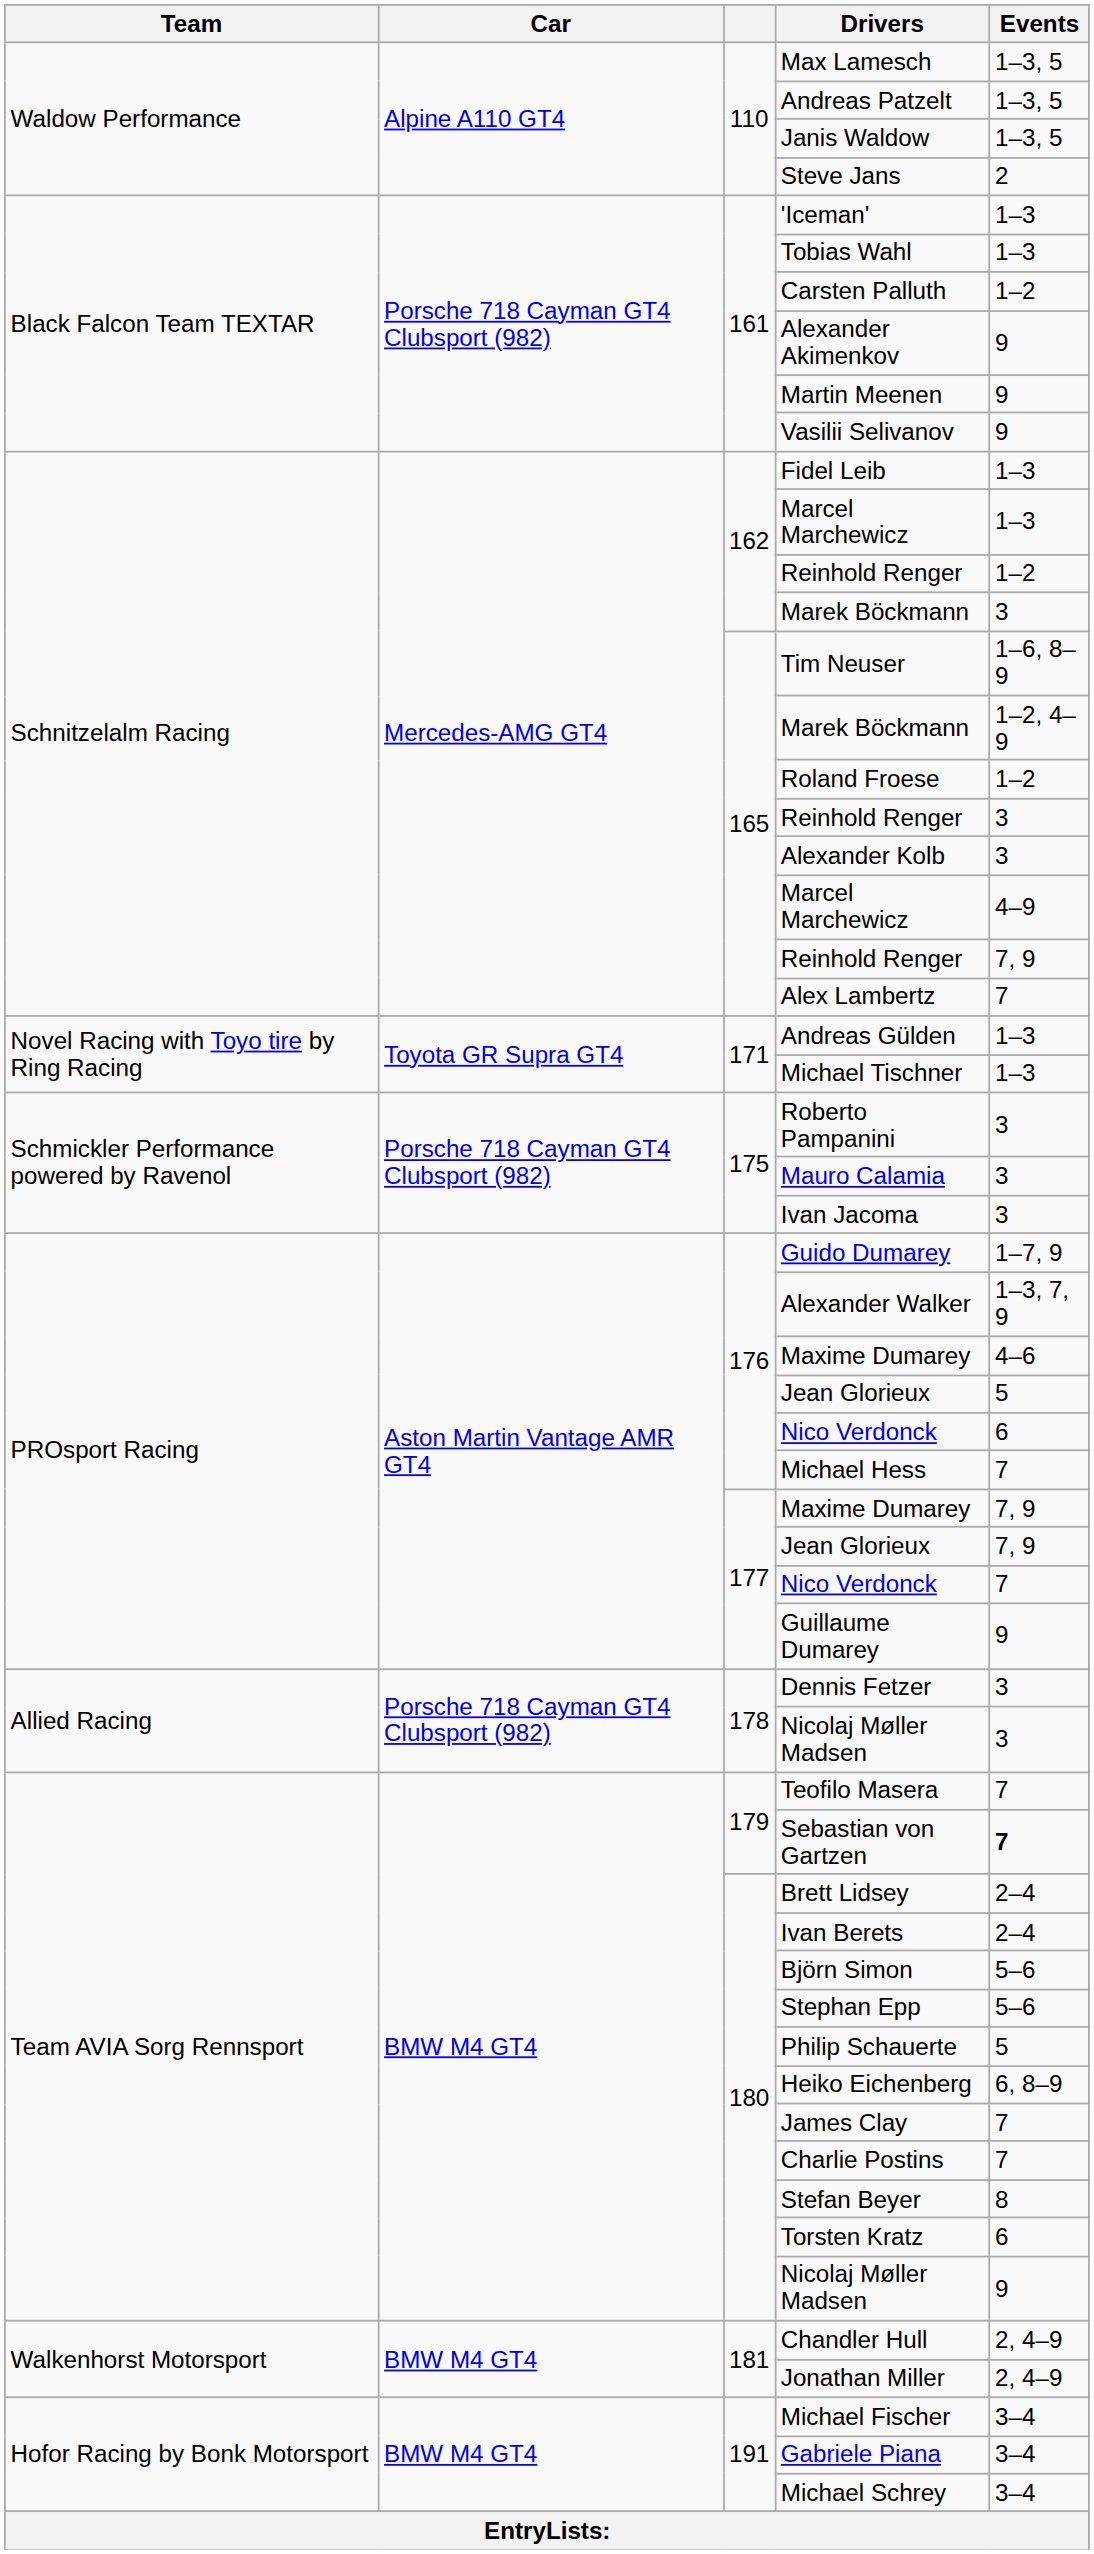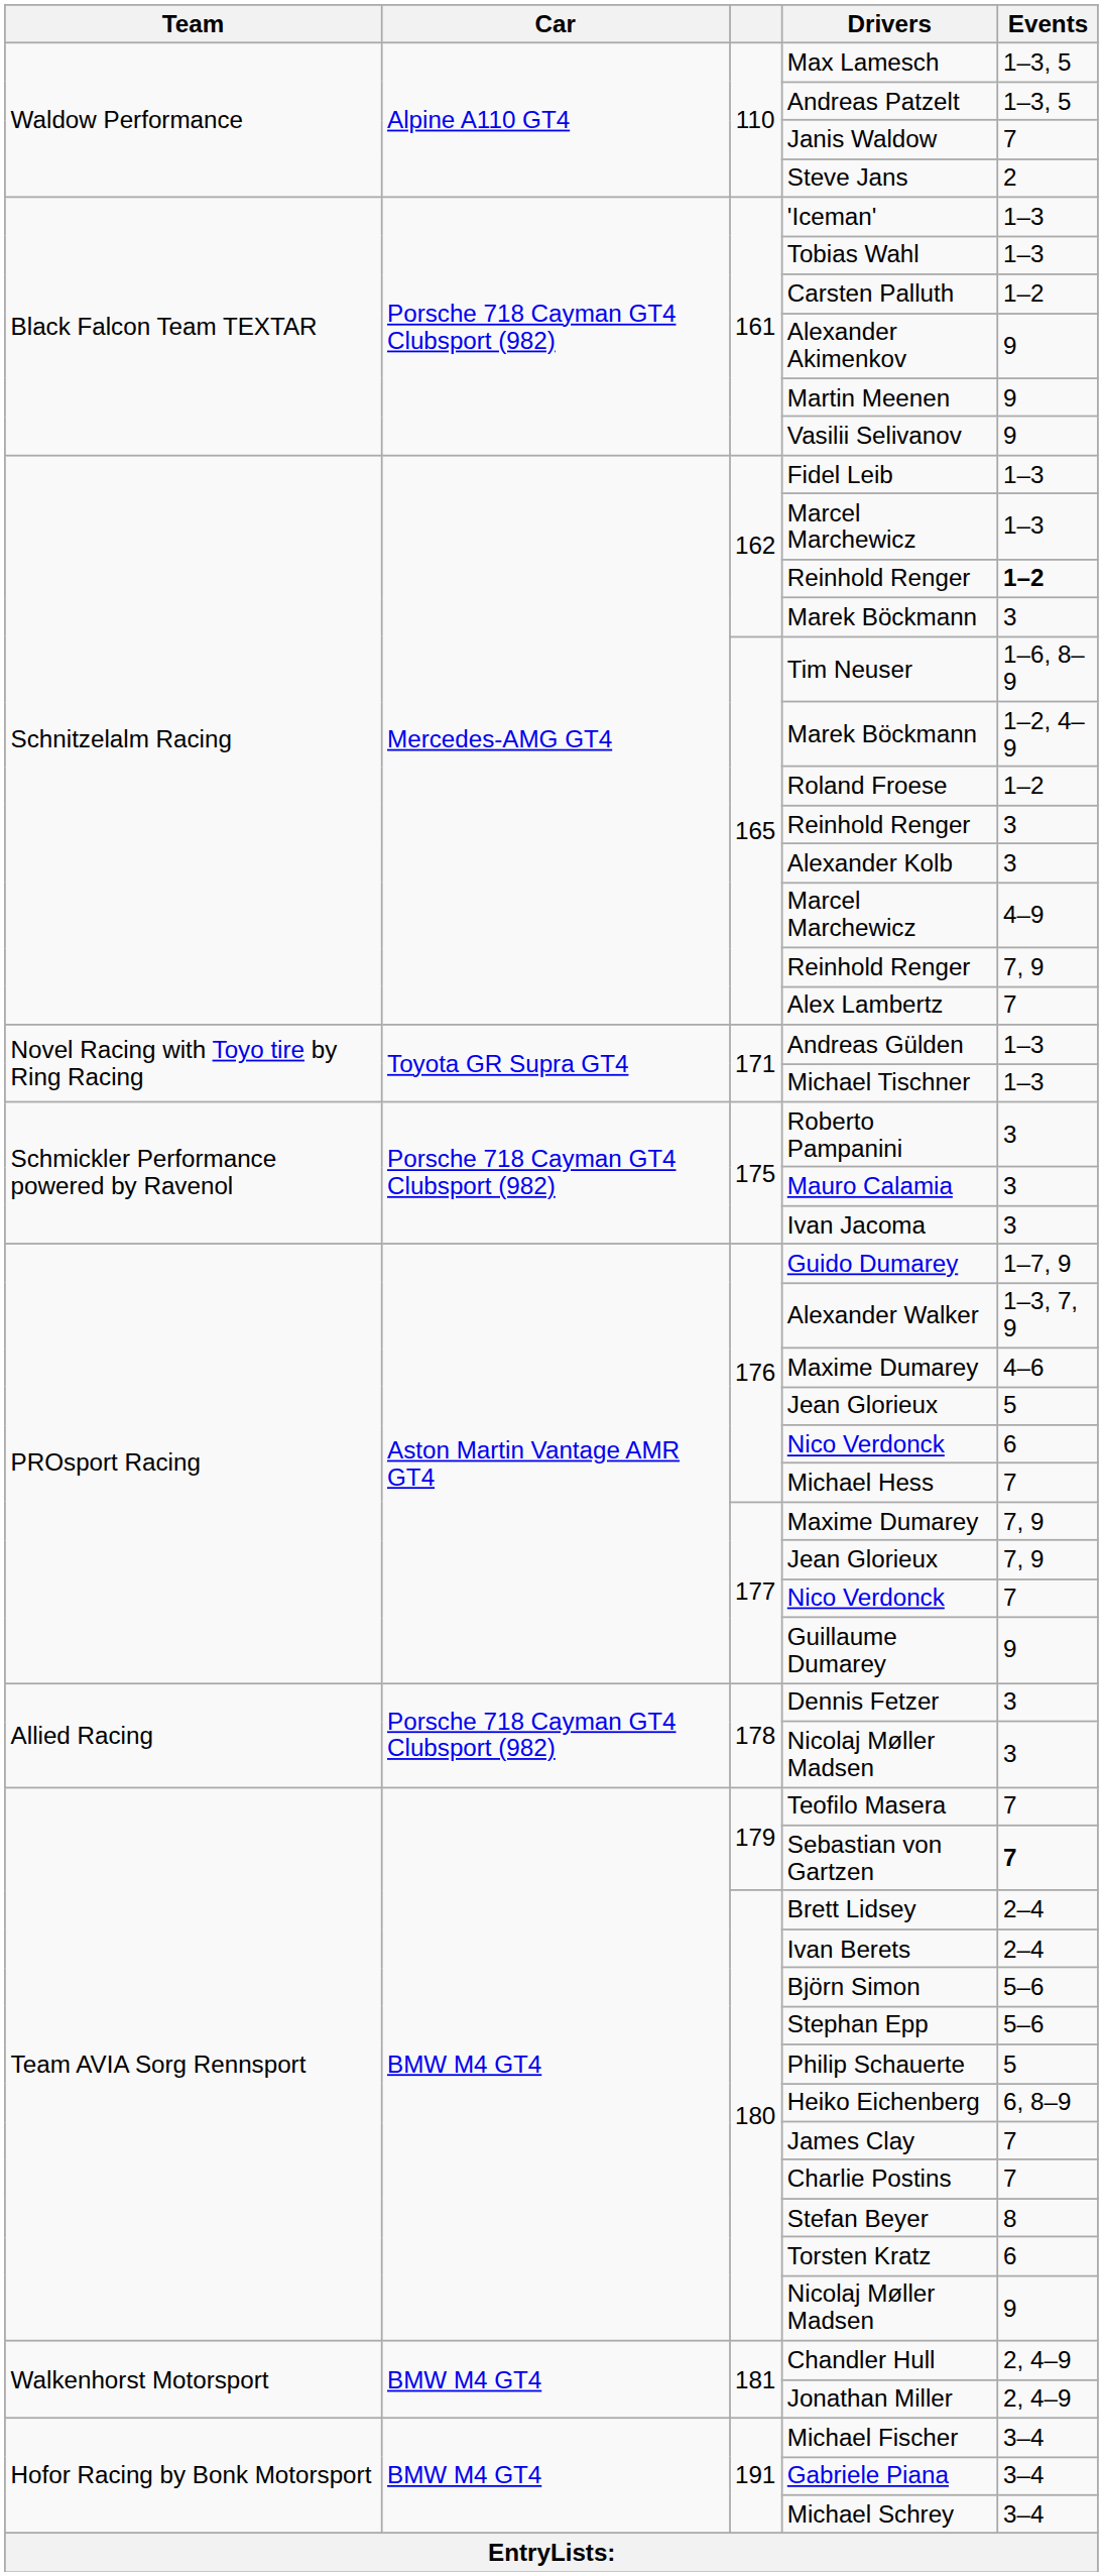 <table class="wikitable" style="font-size: 85%;">
 <tr>
 <th>Team</th>
 <th>Car</th>
 <th></th>
 <th>Drivers</th>
 <th>Events</th>
 </tr>
 <tr>
 <td rowspan="4"> Waldow Performance</td>
 <td rowspan="4"><a href='#'>Alpine A110 GT4</a></td>
 <td style="text-align:center" rowspan="4">110</td>
 <td> Max Lamesch</td>
 <td>1–3, 5</td>
 </tr>
 <tr>
 <td> Andreas Patzelt</td>
 <td>1–3, 5</td>
 </tr>
 <tr>
 <td> Janis Waldow</td>
-<td>1–3, 5</td>
+<td>7</td>
 </tr>
 <tr>
 <td> Steve Jans</td>
 <td>2</td>
 </tr>
 <tr>
 <td rowspan="6"> Black Falcon Team TEXTAR</td>
 <td rowspan="6"><a href='#'>Porsche 718 Cayman GT4 Clubsport (982)</a></td>
 <td rowspan="6" algin=center>161</td>
 <td> 'Iceman'</td>
 <td>1–3</td>
 </tr>
 <tr>
 <td> Tobias Wahl</td>
 <td>1–3</td>
 </tr>
 <tr>
 <td> Carsten Palluth</td>
 <td>1–2</td>
 </tr>
 <tr>
 <td> Alexander Akimenkov</td>
 <td>9</td>
 </tr>
 <tr>
 <td> Martin Meenen</td>
 <td>9</td>
 </tr>
 <tr>
 <td> Vasilii Selivanov</td>
 <td>9</td>
 </tr>
 <tr>
 <td rowspan="12"> Schnitzelalm Racing</td>
 <td rowspan="12"><a href='#'>Mercedes-AMG GT4</a></td>
 <td rowspan="4" style="text-align:center">162</td>
 <td> Fidel Leib</td>
 <td>1–3</td>
 </tr>
 <tr>
 <td> Marcel Marchewicz</td>
 <td>1–3</td>
 </tr>
 <tr>
 <td> Reinhold Renger</td>
-<td>1–2</td>
+<td><strong>1–2</strong></td>
 </tr>
 <tr>
 <td> Marek Böckmann</td>
 <td>3</td>
 </tr>
 <tr>
 <td rowspan="8" style="text-align:center">165</td>
 <td> Tim Neuser</td>
 <td>1–6, 8–9</td>
 </tr>
 <tr>
 <td> Marek Böckmann</td>
 <td>1–2, 4–9</td>
 </tr>
 <tr>
 <td> Roland Froese</td>
 <td>1–2</td>
 </tr>
 <tr>
 <td> Reinhold Renger</td>
 <td>3</td>
 </tr>
 <tr>
 <td> Alexander Kolb</td>
 <td>3</td>
 </tr>
 <tr>
 <td> Marcel Marchewicz</td>
 <td>4–9</td>
 </tr>
 <tr>
 <td> Reinhold Renger</td>
 <td>7, 9</td>
 </tr>
 <tr>
 <td> Alex Lambertz</td>
 <td>7</td>
 </tr>
 <tr>
 <td rowspan="2"> Novel Racing with <a href='#'>Toyo tire</a> by Ring Racing</td>
 <td rowspan="2"><a href='#'>Toyota GR Supra GT4</a></td>
 <td rowspan="2" style="text-align:center">171</td>
 <td> Andreas Gülden</td>
 <td>1–3</td>
 </tr>
 <tr>
 <td> Michael Tischner</td>
 <td>1–3</td>
 </tr>
 <tr>
 <td rowspan=3> Schmickler Performance powered by Ravenol</td>
 <td rowspan=3><a href='#'>Porsche 718 Cayman GT4 Clubsport (982)</a></td>
 <td rowspan=3 align=center>175</td>
 <td> Roberto Pampanini</td>
 <td>3</td>
 </tr>
 <tr>
 <td> <a href='#'>Mauro Calamia</a></td>
 <td>3</td>
 </tr>
 <tr>
 <td> Ivan Jacoma</td>
 <td>3</td>
 </tr>
 <tr>
 <td rowspan="10"> PROsport Racing</td>
 <td rowspan="10"><a href='#'>Aston Martin Vantage AMR GT4</a></td>
 <td rowspan="6" style="text-align:center">176</td>
 <td> <a href='#'>Guido Dumarey</a></td>
 <td>1–7, 9</td>
 </tr>
 <tr>
 <td> Alexander Walker</td>
 <td>1–3, 7, 9</td>
 </tr>
 <tr>
 <td> Maxime Dumarey</td>
 <td>4–6</td>
 </tr>
 <tr>
 <td> Jean Glorieux</td>
 <td>5</td>
 </tr>
 <tr>
 <td> <a href='#'>Nico Verdonck</a></td>
 <td>6</td>
 </tr>
 <tr>
 <td> Michael Hess</td>
 <td>7</td>
 </tr>
 <tr>
 <td rowspan="4" style="text-align:center">177</td>
 <td> Maxime Dumarey</td>
 <td>7, 9</td>
 </tr>
 <tr>
 <td> Jean Glorieux</td>
 <td>7, 9</td>
 </tr>
 <tr>
 <td> <a href='#'>Nico Verdonck</a></td>
 <td>7</td>
 </tr>
 <tr>
 <td> Guillaume Dumarey</td>
 <td>9</td>
 </tr>
 <tr>
 <td rowspan=2> Allied Racing</td>
 <td rowspan=2><a href='#'>Porsche 718 Cayman GT4 Clubsport (982)</a></td>
 <td rowspan=2 align=center>178</td>
 <td> Dennis Fetzer</td>
 <td>3</td>
 </tr>
 <tr>
 <td> Nicolaj Møller Madsen</td>
 <td>3</td>
 </tr>
 <tr>
 <td rowspan="13"> Team AVIA Sorg Rennsport</td>
 <td rowspan="13"><a href='#'>BMW M4 GT4</a></td>
 <td rowspan="2" style="text-align:center">179</td>
 <td> Teofilo Masera</td>
 <td>7</td>
 </tr>
 <tr>
 <td> Sebastian von Gartzen</td>
 <td><strong>7</strong></td>
 </tr>
 <tr>
 <td rowspan="11" style="text-align:center">180</td>
 <td> Brett Lidsey</td>
 <td>2–4</td>
 </tr>
 <tr>
 <td> Ivan Berets</td>
 <td>2–4</td>
 </tr>
 <tr>
 <td> Björn Simon</td>
 <td>5–6</td>
 </tr>
 <tr>
 <td> Stephan Epp</td>
 <td>5–6</td>
 </tr>
 <tr>
 <td> Philip Schauerte</td>
 <td>5</td>
 </tr>
 <tr>
 <td> Heiko Eichenberg</td>
 <td>6, 8–9</td>
 </tr>
 <tr>
 <td> James Clay</td>
 <td>7</td>
 </tr>
 <tr>
 <td> Charlie Postins</td>
 <td>7</td>
 </tr>
 <tr>
 <td> Stefan Beyer</td>
 <td>8</td>
 </tr>
 <tr>
 <td> Torsten Kratz</td>
 <td>6</td>
 </tr>
 <tr>
 <td> Nicolaj Møller Madsen</td>
 <td>9</td>
 </tr>
 <tr>
 <td rowspan="2"> Walkenhorst Motorsport</td>
 <td rowspan="2"><a href='#'>BMW M4 GT4</a></td>
 <td rowspan="2" style="text-align:center">181</td>
 <td> Chandler Hull</td>
 <td>2, 4–9</td>
 </tr>
 <tr>
 <td> Jonathan Miller</td>
 <td>2, 4–9</td>
 </tr>
 <tr>
 <td rowspan=3> Hofor Racing by Bonk Motorsport</td>
 <td rowspan=3><a href='#'>BMW M4 GT4</a></td>
 <td rowspan=3 align=center>191</td>
 <td> Michael Fischer</td>
 <td>3–4</td>
 </tr>
 <tr>
 <td> <a href='#'>Gabriele Piana</a></td>
 <td>3–4</td>
 </tr>
 <tr>
 <td> Michael Schrey</td>
 <td>3–4</td>
 </tr>
 <tr>
 <th colspan="5">EntryLists:</th>
 </tr>
 </table>
